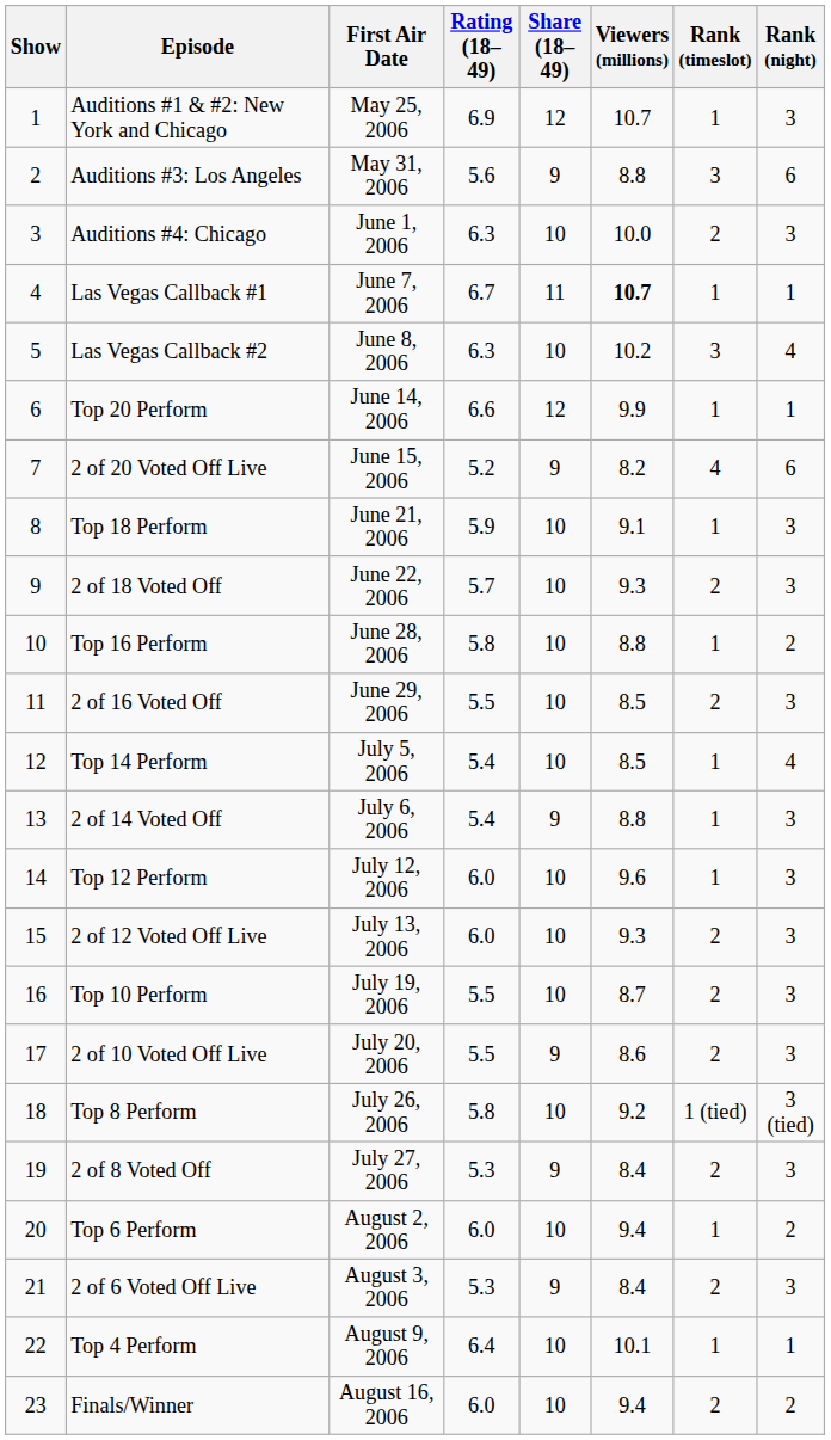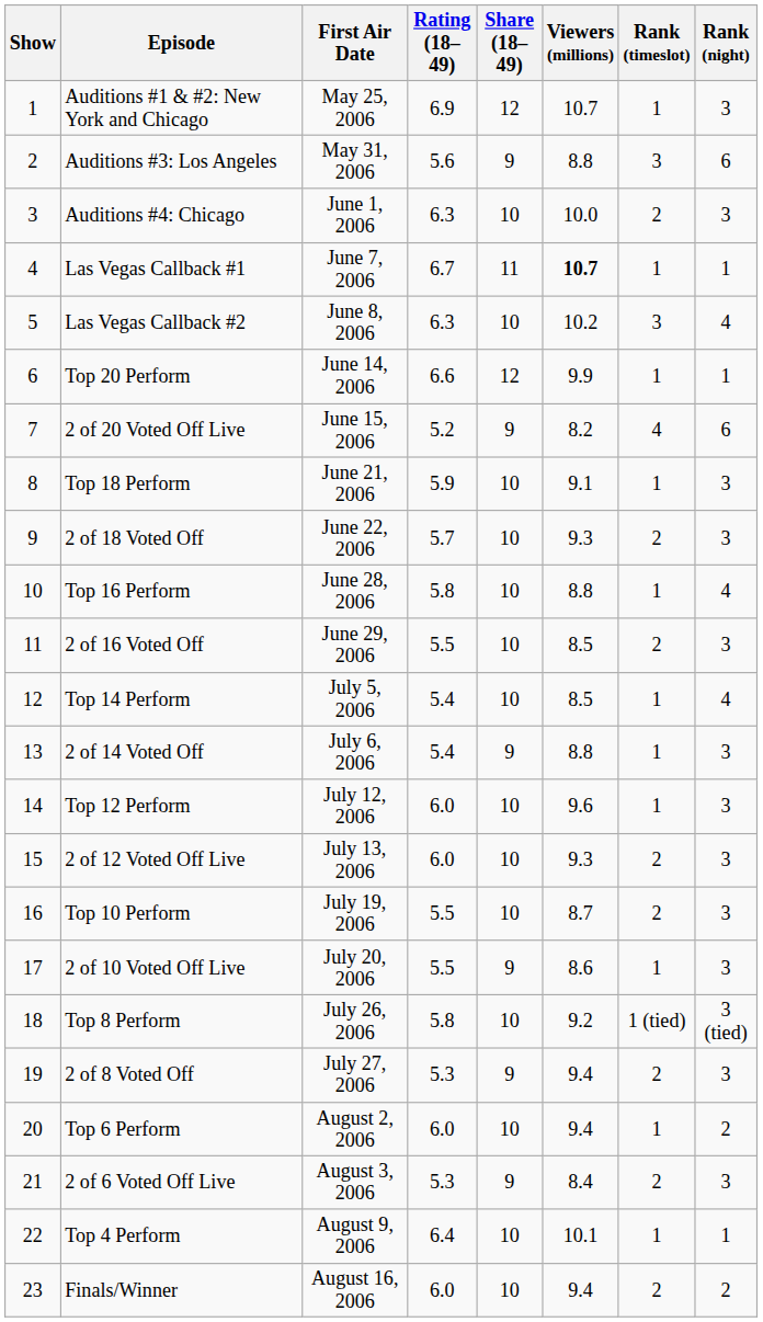 <table class="wikitable" style="text-align:center">
 <tr>
 <th>Show</th>
 <th>Episode</th>
 <th>First Air Date</th>
 <th><a href='#'>Rating</a><br>(18–49)</th>
 <th><a href='#'>Share</a><br>(18–49)</th>
 <th>Viewers<br><small>(millions)</small></th>
 <th>Rank<br><small>(timeslot)</small></th>
 <th>Rank<br><small>(night)</small></th>
 </tr>
 <tr>
 <td>1</td>
 <td style="text-align:left;">Auditions #1 & #2: New York and Chicago</td>
 <td>May 25, 2006</td>
 <td>6.9</td>
 <td>12</td>
 <td>10.7</td>
 <td>1</td>
 <td>3</td>
 </tr>
 <tr>
 <td>2</td>
 <td style="text-align:left;">Auditions #3: Los Angeles</td>
 <td>May 31, 2006</td>
 <td>5.6</td>
 <td>9</td>
 <td>8.8</td>
 <td>3</td>
 <td>6</td>
 </tr>
 <tr>
 <td>3</td>
 <td style="text-align:left;">Auditions #4: Chicago</td>
 <td>June 1, 2006</td>
 <td>6.3</td>
 <td>10</td>
 <td>10.0</td>
 <td>2</td>
 <td>3</td>
 </tr>
 <tr>
 <td>4</td>
 <td style="text-align:left;">Las Vegas Callback #1</td>
 <td>June 7, 2006</td>
 <td>6.7</td>
 <td>11</td>
 <td><strong>10.7</strong></td>
 <td>1</td>
 <td>1</td>
 </tr>
 <tr>
 <td>5</td>
 <td style="text-align:left;">Las Vegas Callback #2</td>
 <td>June 8, 2006</td>
 <td>6.3</td>
 <td>10</td>
 <td>10.2</td>
 <td>3</td>
 <td>4</td>
 </tr>
 <tr>
 <td>6</td>
 <td style="text-align:left;">Top 20 Perform</td>
 <td>June 14, 2006</td>
 <td>6.6</td>
 <td>12</td>
 <td>9.9</td>
 <td>1</td>
 <td>1</td>
 </tr>
 <tr>
 <td>7</td>
 <td style="text-align:left;">2 of 20 Voted Off Live</td>
 <td>June 15, 2006</td>
 <td>5.2</td>
 <td>9</td>
 <td>8.2</td>
 <td>4</td>
 <td>6</td>
 </tr>
 <tr>
 <td>8</td>
 <td style="text-align:left;">Top 18 Perform</td>
 <td>June 21, 2006</td>
 <td>5.9</td>
 <td>10</td>
 <td>9.1</td>
 <td>1</td>
 <td>3</td>
 </tr>
 <tr>
 <td>9</td>
 <td style="text-align:left;">2 of 18 Voted Off</td>
 <td>June 22, 2006</td>
 <td>5.7</td>
 <td>10</td>
 <td>9.3</td>
 <td>2</td>
 <td>3</td>
 </tr>
 <tr>
 <td>10</td>
 <td style="text-align:left;">Top 16 Perform</td>
 <td>June 28, 2006</td>
 <td>5.8</td>
 <td>10</td>
 <td>8.8</td>
 <td>1</td>
-<td>2</td>
+<td>4</td>
 </tr>
 <tr>
 <td>11</td>
 <td style="text-align:left;">2 of 16 Voted Off</td>
 <td>June 29, 2006</td>
 <td>5.5</td>
 <td>10</td>
 <td>8.5</td>
 <td>2</td>
 <td>3</td>
 </tr>
 <tr>
 <td>12</td>
 <td style="text-align:left;">Top 14 Perform</td>
 <td>July 5, 2006</td>
 <td>5.4</td>
 <td>10</td>
 <td>8.5</td>
 <td>1</td>
 <td>4</td>
 </tr>
 <tr>
 <td>13</td>
 <td style="text-align:left;">2 of 14 Voted Off</td>
 <td>July 6, 2006</td>
 <td>5.4</td>
 <td>9</td>
 <td>8.8</td>
 <td>1</td>
 <td>3</td>
 </tr>
 <tr>
 <td>14</td>
 <td style="text-align:left;">Top 12 Perform</td>
 <td>July 12, 2006</td>
 <td>6.0</td>
 <td>10</td>
 <td>9.6</td>
 <td>1</td>
 <td>3</td>
 </tr>
 <tr>
 <td>15</td>
 <td style="text-align:left;">2 of 12 Voted Off Live</td>
 <td>July 13, 2006</td>
 <td>6.0</td>
 <td>10</td>
 <td>9.3</td>
 <td>2</td>
 <td>3</td>
 </tr>
 <tr>
 <td>16</td>
 <td style="text-align:left;">Top 10 Perform</td>
 <td>July 19, 2006</td>
 <td>5.5</td>
 <td>10</td>
 <td>8.7</td>
 <td>2</td>
 <td>3</td>
 </tr>
 <tr>
 <td>17</td>
 <td style="text-align:left;">2 of 10 Voted Off Live</td>
 <td>July 20, 2006</td>
 <td>5.5</td>
 <td>9</td>
 <td>8.6</td>
-<td>2</td>
+<td>1</td>
 <td>3</td>
 </tr>
 <tr>
 <td>18</td>
 <td style="text-align:left;">Top 8 Perform</td>
 <td>July 26, 2006</td>
 <td>5.8</td>
 <td>10</td>
 <td>9.2</td>
 <td>1 (tied)</td>
 <td>3 (tied)</td>
 </tr>
 <tr>
 <td>19</td>
 <td style="text-align:left;">2 of 8 Voted Off</td>
 <td>July 27, 2006</td>
 <td>5.3</td>
 <td>9</td>
-<td>8.4</td>
+<td>9.4</td>
 <td>2</td>
 <td>3</td>
 </tr>
 <tr>
 <td>20</td>
 <td style="text-align:left;">Top 6 Perform</td>
 <td>August 2, 2006</td>
 <td>6.0</td>
 <td>10</td>
 <td>9.4</td>
 <td>1</td>
 <td>2</td>
 </tr>
 <tr>
 <td>21</td>
 <td style="text-align:left;">2 of 6 Voted Off Live</td>
 <td>August 3, 2006</td>
 <td>5.3</td>
 <td>9</td>
 <td>8.4</td>
 <td>2</td>
 <td>3</td>
 </tr>
 <tr>
 <td>22</td>
 <td style="text-align:left;">Top 4 Perform</td>
 <td>August 9, 2006</td>
 <td>6.4</td>
 <td>10</td>
 <td>10.1</td>
 <td>1</td>
 <td>1</td>
 </tr>
 <tr>
 <td>23</td>
 <td style="text-align:left;">Finals/Winner</td>
 <td>August 16, 2006</td>
 <td>6.0</td>
 <td>10</td>
 <td>9.4</td>
 <td>2</td>
 <td>2</td>
 </tr>
 </table>
